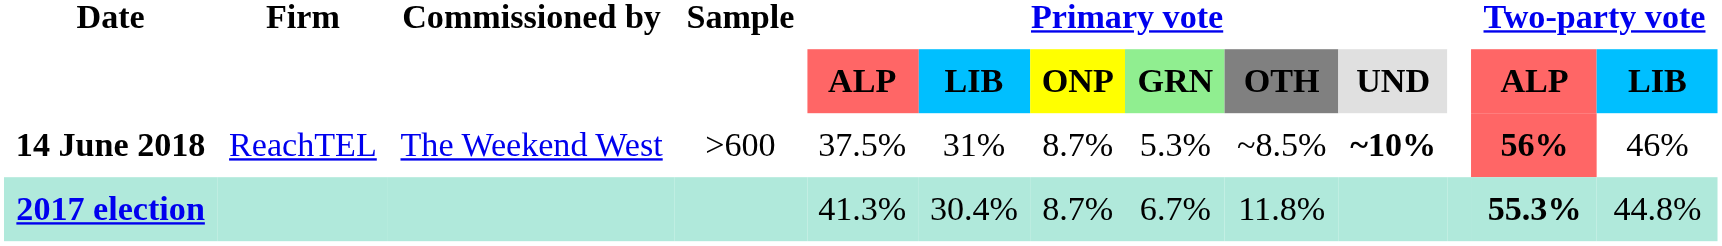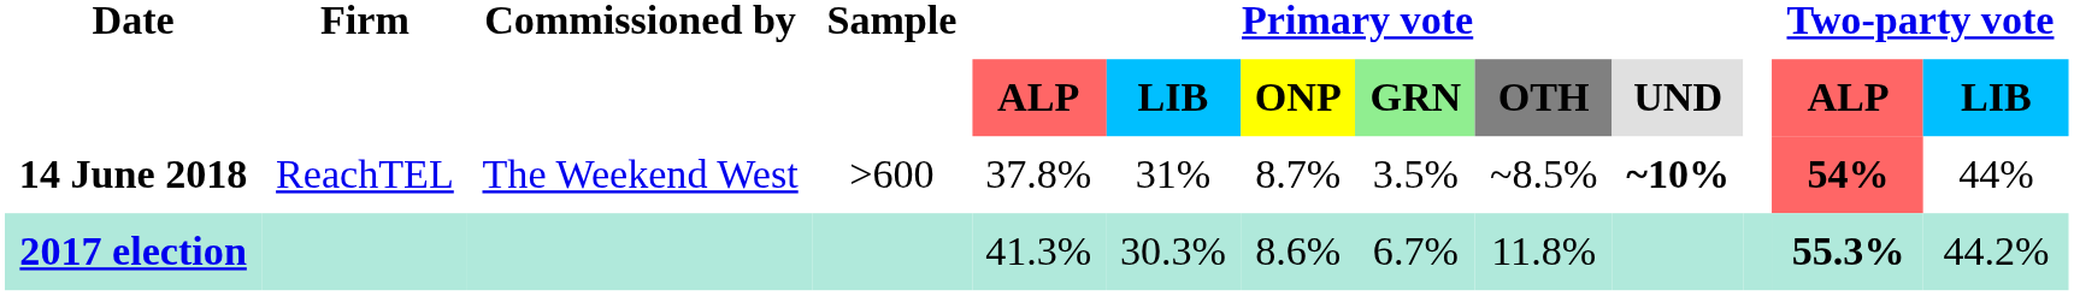 <table class="toccolours" cellpadding="5" cellspacing="0" style="float:left; margin-right:.5em; margin-top:.4em; font-size:90%;">
 <tr>
 </tr>
 <tr>
 <th style="background:#; text-align:center;">Date</th>
 <th style="background:#; text-align:center;">Firm</th>
 <th style="background:#; text-align:center;">Commissioned by</th>
 <th style="background:#; text-align:center;">Sample</th>
 <th style="background:#; text-align:center;" colspan="6"><a href='#'>Primary vote</a></th>
 <th style="background:#; text-align:center;"></th>
 <th style="background:#; text-align:center;" colspan="2"><a href='#'>Two-party vote</a></th>
 </tr>
 <tr>
 <th style="background:#; text-align:center;"></th>
 <th style="background:#; text-align:center;"></th>
 <th style="background:#; text-align:center;"></th>
 <th style="background:#; text-align:center;"></th>
 <th style="background:#f66; text-align:center;">ALP</th>
 <th style="background:#00bfff; text-align:center;">LIB</th>
 <th style="background:yellow;;">ONP</th>
 <th style="background:#90ee90;">GRN</th>
 <th style="background:gray;;">OTH</th>
 <th style="background:#E0E0E0;">UND</th>
 <th style="background:#FFFFFF;;"></th>
 <th style="background:#f66; text-align:center;">ALP</th>
 <th style="background:#00bfff; text-align:center;">LIB</th>
 </tr>
 <tr>
 <th style="text-align:center;" bgcolor=""> 14 June 2018</th>
 <td style="text-align:center;" bgcolor=""><a href='#'>ReachTEL</a></td>
 <td style="text-align:center;" bgcolor=""><a href='#'>The Weekend West</a></td>
 <td style="text-align:center;" bgcolor="">>600</td>
-<td width="" style="text-align:center; background:#;">37.5%</td>
+<td width="" style="text-align:center; background:#;">37.8%</td>
 <td width="" style="text-align:center; background:#;">31%</td>
 <td width="" style="text-align:center; background:#;">8.7%</td>
-<td width="" style="text-align:center; background:#;">5.3%</td>
+<td width="" style="text-align:center; background:#;">3.5%</td>
 <td width="" style="text-align:center; background:#;">~8.5%</td>
 <td width="" style="text-align:center; background:#;"><strong>~10%</strong></td>
 <td width="" style="text-align:center; background:#;"></td>
-<td width="" style="text-align:center; background:#f66;"><strong>56%</strong></td>
-<td width="" style="text-align:center; background:#;">46%</td>
+<td width="" style="text-align:center; background:#f66;"><strong>54%</strong></td>
+<td width="" style="text-align:center; background:#;">44%</td>
 </tr>
 <tr>
 <th style="text-align:center; background:#b0e9db;"><strong><a href='#'>2017 election</a></strong></th>
 <td width="" style="text-align:center; background:#b0e9db;"></td>
 <td width="" style="text-align:center; background:#b0e9db;"></td>
 <td width="" style="text-align:center; background:#b0e9db;"></td>
 <td width="" style="text-align:center; background:#b0e9db;">41.3%</td>
-<td width="" style="text-align:center; background:#b0e9db;">30.4%</td>
-<td width="" style="text-align:center; background:#b0e9db;">8.7%</td>
+<td width="" style="text-align:center; background:#b0e9db;">30.3%</td>
+<td width="" style="text-align:center; background:#b0e9db;">8.6%</td>
 <td width="" style="text-align:center; background:#b0e9db;">6.7%</td>
 <td width="" style="text-align:center; background:#b0e9db;">11.8%</td>
 <td width="" style="text-align:center; background:#b0e9db;"></td>
 <td width="" style="text-align:center; background:#b0e9db;"></td>
 <td width="" style="text-align:center; background:#b0e9db;"><strong>55.3%</strong></td>
-<td width="" style="text-align:center; background:#b0e9db;">44.8%</td>
+<td width="" style="text-align:center; background:#b0e9db;">44.2%</td>
 </tr>
 </table>
